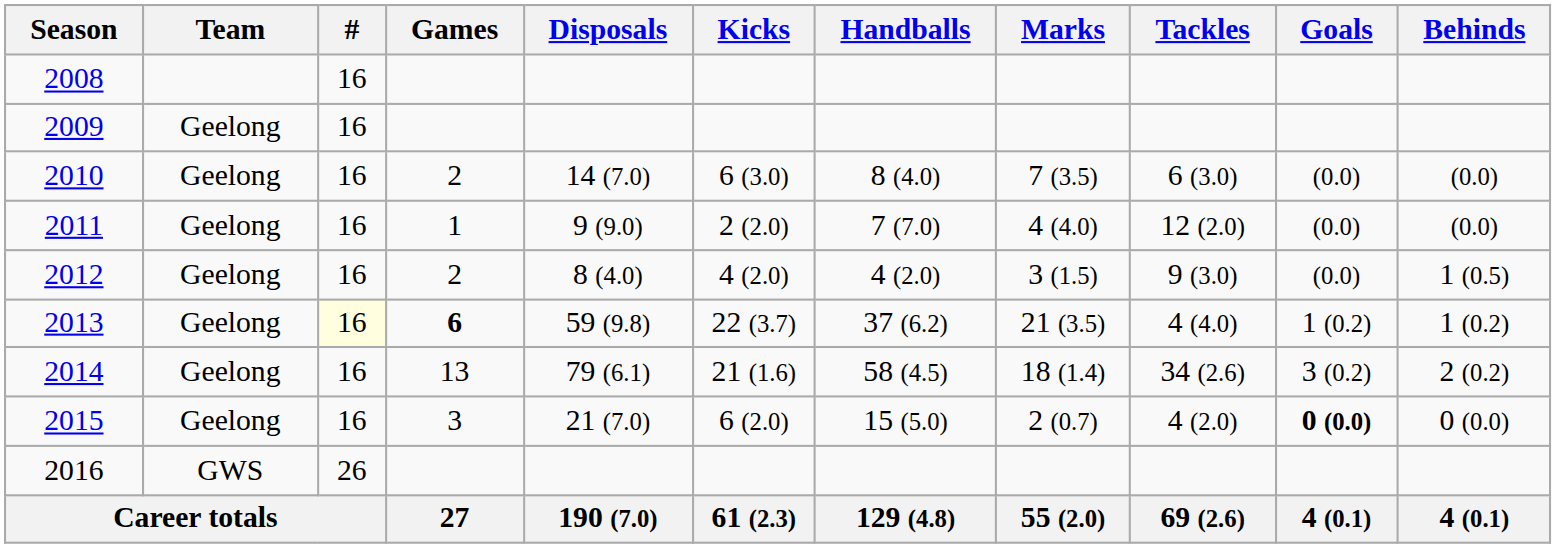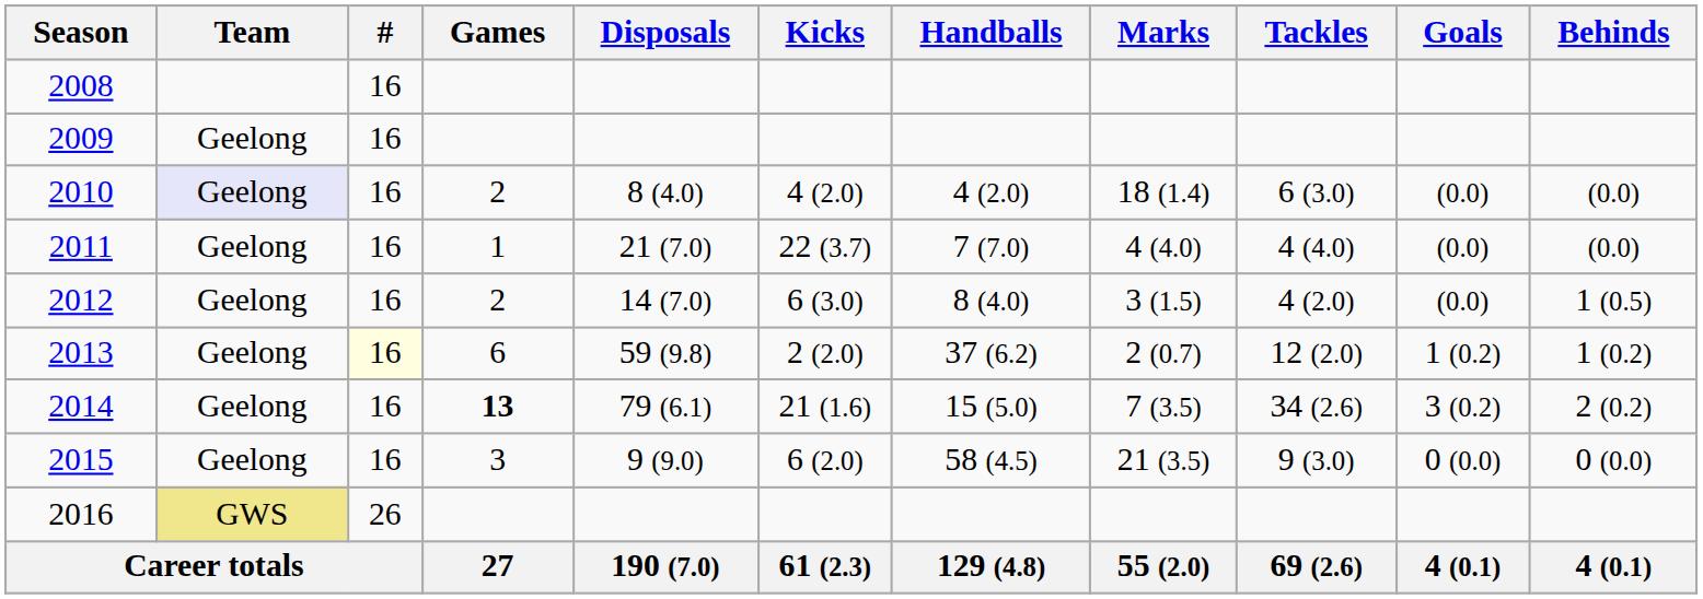 <table class="wikitable sortable" style="font-size:90%; text-align:center;" width=85%>
 <tr>
 <th width="3%">Season</th>
 <th width="5%">Team</th>
 <th width="2%">#</th>
 <th width="3%">Games</th>
 <th width="3%"><a href='#'>Disposals</a></th>
 <th width="3%"><a href='#'>Kicks</a></th>
 <th width="3%"><a href='#'>Handballs</a></th>
 <th width="3%"><a href='#'>Marks</a></th>
 <th width="3%"><a href='#'>Tackles</a></th>
 <th width="3%"><a href='#'>Goals</a></th>
 <th width="3%"><a href='#'>Behinds</a></th>
 </tr>
 <tr>
 <td><a href='#'>2008</a></td>
 <td></td>
 <td>16</td>
 <td></td>
 <td></td>
 <td></td>
 <td></td>
 <td></td>
 <td></td>
 <td></td>
 <td></td>
 </tr>
 <tr>
 <td><a href='#'>2009</a></td>
 <td>Geelong</td>
 <td>16</td>
 <td></td>
 <td></td>
 <td></td>
 <td></td>
 <td></td>
 <td></td>
 <td></td>
 <td></td>
 </tr>
 <tr>
 <td><a href='#'>2010</a></td>
-<td>Geelong</td>
+<td style="background: lavender;">Geelong</td>
 <td>16</td>
 <td>2</td>
-<td>14 <small>(7.0)</small></td>
-<td>6 <small>(3.0)</small></td>
 <td>8 <small>(4.0)</small></td>
-<td>7 <small>(3.5)</small></td>
+<td>4 <small>(2.0)</small></td>
+<td>4 <small>(2.0)</small></td>
+<td>18 <small>(1.4)</small></td>
 <td>6 <small>(3.0)</small></td>
 <td> <small>(0.0)</small></td>
 <td> <small>(0.0)</small></td>
 </tr>
 <tr>
 <td><a href='#'>2011</a></td>
 <td>Geelong</td>
 <td>16</td>
 <td>1</td>
-<td>9 <small>(9.0)</small></td>
-<td>2 <small>(2.0)</small></td>
+<td>21 <small>(7.0)</small></td>
+<td>22 <small>(3.7)</small></td>
 <td>7 <small>(7.0)</small></td>
 <td>4 <small>(4.0)</small></td>
-<td>12 <small>(2.0)</small></td>
+<td>4 <small>(4.0)</small></td>
 <td> <small>(0.0)</small></td>
 <td> <small>(0.0)</small></td>
 </tr>
 <tr>
 <td><a href='#'>2012</a></td>
 <td>Geelong</td>
 <td>16</td>
 <td>2</td>
+<td>14 <small>(7.0)</small></td>
+<td>6 <small>(3.0)</small></td>
 <td>8 <small>(4.0)</small></td>
+<td>3 <small>(1.5)</small></td>
 <td>4 <small>(2.0)</small></td>
-<td>4 <small>(2.0)</small></td>
-<td>3 <small>(1.5)</small></td>
-<td>9 <small>(3.0)</small></td>
 <td> <small>(0.0)</small></td>
 <td>1 <small>(0.5)</small></td>
 </tr>
 <tr>
 <td><a href='#'>2013</a></td>
 <td>Geelong</td>
 <td style="background: lightyellow;">16</td>
-<td><strong>6</strong></td>
+<td>6</td>
 <td>59 <small>(9.8)</small></td>
-<td>22 <small>(3.7)</small></td>
+<td>2 <small>(2.0)</small></td>
 <td>37 <small>(6.2)</small></td>
-<td>21 <small>(3.5)</small></td>
-<td>4 <small>(4.0)</small></td>
+<td>2 <small>(0.7)</small></td>
+<td>12 <small>(2.0)</small></td>
 <td>1 <small>(0.2)</small></td>
 <td>1 <small>(0.2)</small></td>
 </tr>
 <tr>
 <td><a href='#'>2014</a></td>
 <td>Geelong</td>
 <td>16</td>
-<td>13</td>
+<td><strong>13</strong></td>
 <td>79 <small>(6.1)</small></td>
 <td>21 <small>(1.6)</small></td>
-<td>58 <small>(4.5)</small></td>
-<td>18 <small>(1.4)</small></td>
+<td>15 <small>(5.0)</small></td>
+<td>7 <small>(3.5)</small></td>
 <td>34 <small>(2.6)</small></td>
 <td>3 <small>(0.2)</small></td>
 <td>2 <small>(0.2)</small></td>
 </tr>
 <tr>
 <td><a href='#'>2015</a></td>
 <td>Geelong</td>
 <td>16</td>
 <td>3</td>
-<td>21 <small>(7.0)</small></td>
+<td>9 <small>(9.0)</small></td>
 <td>6 <small>(2.0)</small></td>
-<td>15 <small>(5.0)</small></td>
-<td>2 <small>(0.7)</small></td>
-<td>4 <small>(2.0)</small></td>
-<td><strong>0 <small>(0.0)</small></strong></td>
+<td>58 <small>(4.5)</small></td>
+<td>21 <small>(3.5)</small></td>
+<td>9 <small>(3.0)</small></td>
+<td>0 <small>(0.0)</small></td>
 <td>0 <small>(0.0)</small></td>
 </tr>
 <tr>
 <td>2016</td>
-<td>GWS</td>
+<td style="background: khaki;">GWS</td>
 <td>26</td>
 <td></td>
 <td></td>
 <td></td>
 <td></td>
 <td></td>
 <td></td>
 <td></td>
 <td></td>
 </tr>
 <tr class="sortbottom">
 <th colspan="3">Career totals</th>
 <th>27</th>
 <th>190 <small>(7.0)</small></th>
 <th>61 <small>(2.3)</small></th>
 <th>129 <small>(4.8)</small></th>
 <th>55 <small>(2.0)</small></th>
 <th>69 <small>(2.6)</small></th>
 <th>4 <small>(0.1)</small></th>
 <th>4 <small>(0.1)</small></th>
 </tr>
 </table>
